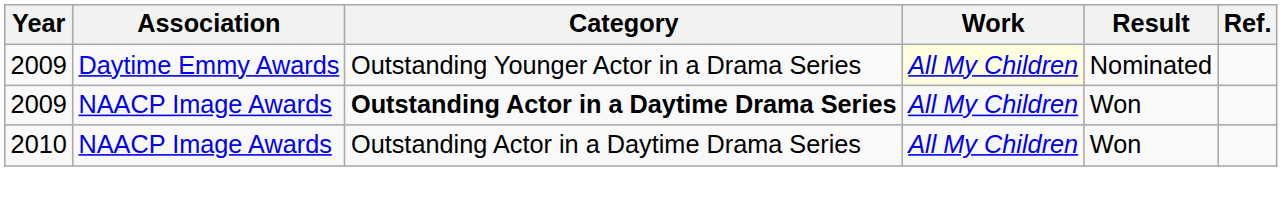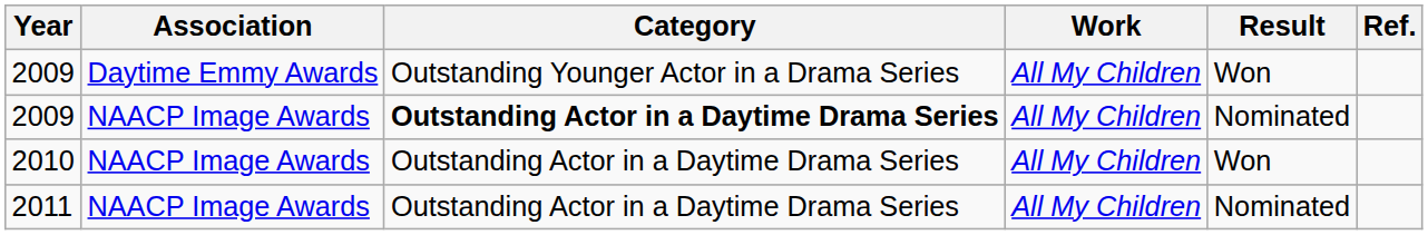 <table class="wikitable">
 <tr>
 <th>Year</th>
 <th>Association</th>
 <th>Category</th>
 <th>Work</th>
 <th>Result</th>
 <th>Ref.</th>
 </tr>
 <tr>
 <td>2009</td>
 <td><a href='#'>Daytime Emmy Awards</a></td>
 <td>Outstanding Younger Actor in a Drama Series</td>
-<td style="background: lightyellow;"><em><a href='#'>All My Children</a></em></td>
-<td>Nominated</td>
+<td><em><a href='#'>All My Children</a></em></td>
+<td>Won</td>
 <td></td>
 </tr>
 <tr>
 <td>2009</td>
 <td><a href='#'>NAACP Image Awards</a></td>
 <td><strong>Outstanding Actor in a Daytime Drama Series</strong></td>
 <td><em><a href='#'>All My Children</a></em></td>
-<td>Won</td>
+<td>Nominated</td>
 <td></td>
 </tr>
 <tr>
 <td>2010</td>
 <td><a href='#'>NAACP Image Awards</a></td>
 <td>Outstanding Actor in a Daytime Drama Series</td>
 <td><em><a href='#'>All My Children</a></em></td>
 <td>Won</td>
 <td></td>
 </tr>
+<tr>
+<td>2011</td>
+<td><a href='#'>NAACP Image Awards</a></td>
+<td>Outstanding Actor in a Daytime Drama Series</td>
+<td><em><a href='#'>All My Children</a></em></td>
+<td>Nominated</td>
+<td></td>
+</tr>
 </table>
